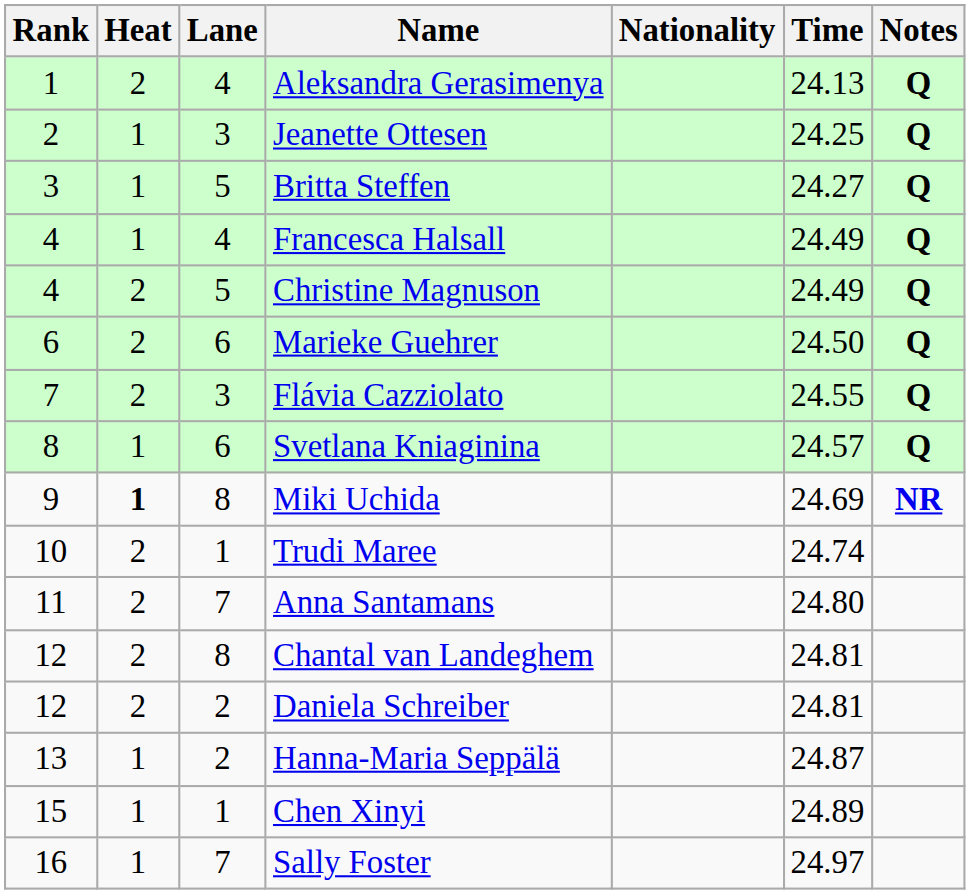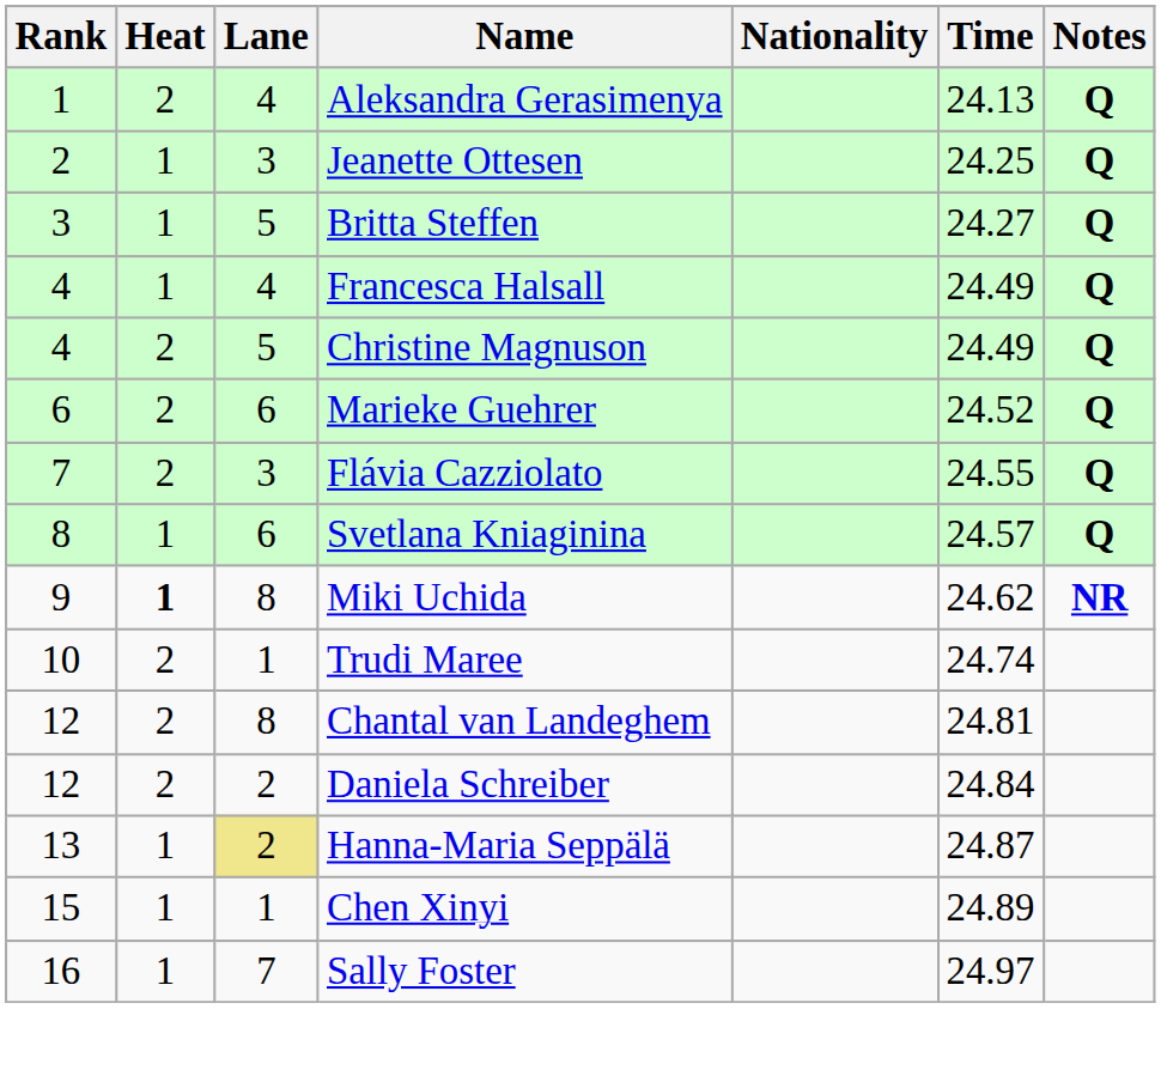 <table class="wikitable sortable" style="text-align:center">
 <tr>
 <th>Rank</th>
 <th>Heat</th>
 <th>Lane</th>
 <th>Name</th>
 <th>Nationality</th>
 <th>Time</th>
 <th>Notes</th>
 </tr>
 <tr bgcolor=ccffcc>
 <td>1</td>
 <td>2</td>
 <td>4</td>
 <td align=left><a href='#'>Aleksandra Gerasimenya</a></td>
 <td align=left></td>
 <td>24.13</td>
 <td><strong>Q</strong></td>
 </tr>
 <tr bgcolor=ccffcc>
 <td>2</td>
 <td>1</td>
 <td>3</td>
 <td align=left><a href='#'>Jeanette Ottesen</a></td>
 <td align=left></td>
 <td>24.25</td>
 <td><strong>Q</strong></td>
 </tr>
 <tr bgcolor=ccffcc>
 <td>3</td>
 <td>1</td>
 <td>5</td>
 <td align=left><a href='#'>Britta Steffen</a></td>
 <td align=left></td>
 <td>24.27</td>
 <td><strong>Q</strong></td>
 </tr>
 <tr bgcolor=ccffcc>
 <td>4</td>
 <td>1</td>
 <td>4</td>
 <td align=left><a href='#'>Francesca Halsall</a></td>
 <td align=left></td>
 <td>24.49</td>
 <td><strong>Q</strong></td>
 </tr>
 <tr bgcolor=ccffcc>
 <td>4</td>
 <td>2</td>
 <td>5</td>
 <td align=left><a href='#'>Christine Magnuson</a></td>
 <td align=left></td>
 <td>24.49</td>
 <td><strong>Q</strong></td>
 </tr>
 <tr bgcolor=ccffcc>
 <td>6</td>
 <td>2</td>
 <td>6</td>
 <td align=left><a href='#'>Marieke Guehrer</a></td>
 <td align=left></td>
-<td>24.50</td>
+<td>24.52</td>
 <td><strong>Q</strong></td>
 </tr>
 <tr bgcolor=ccffcc>
 <td>7</td>
 <td>2</td>
 <td>3</td>
 <td align=left><a href='#'>Flávia Cazziolato</a></td>
 <td align=left></td>
 <td>24.55</td>
 <td><strong>Q</strong></td>
 </tr>
 <tr bgcolor=ccffcc>
 <td>8</td>
 <td>1</td>
 <td>6</td>
 <td align=left><a href='#'>Svetlana Kniaginina</a></td>
 <td align=left></td>
 <td>24.57</td>
 <td><strong>Q</strong></td>
 </tr>
 <tr>
 <td>9</td>
 <td><strong>1</strong></td>
 <td>8</td>
 <td align=left><a href='#'>Miki Uchida</a></td>
 <td align=left></td>
-<td>24.69</td>
+<td>24.62</td>
 <td><strong><a href='#'>NR</a></strong></td>
 </tr>
 <tr>
 <td>10</td>
 <td>2</td>
 <td>1</td>
 <td align=left><a href='#'>Trudi Maree</a></td>
 <td align=left></td>
 <td>24.74</td>
-<td></td>
-</tr>
-<tr>
-<td>11</td>
-<td>2</td>
-<td>7</td>
-<td align=left><a href='#'>Anna Santamans</a></td>
-<td align=left></td>
-<td>24.80</td>
 <td></td>
 </tr>
 <tr>
 <td>12</td>
 <td>2</td>
 <td>8</td>
 <td align=left><a href='#'>Chantal van Landeghem</a></td>
 <td align=left></td>
 <td>24.81</td>
 <td></td>
 </tr>
 <tr>
 <td>12</td>
 <td>2</td>
 <td>2</td>
 <td align=left><a href='#'>Daniela Schreiber</a></td>
 <td align=left></td>
-<td>24.81</td>
+<td>24.84</td>
 <td></td>
 </tr>
 <tr>
 <td>13</td>
 <td>1</td>
-<td>2</td>
+<td style="background: khaki;">2</td>
 <td align=left><a href='#'>Hanna-Maria Seppälä</a></td>
 <td align=left></td>
 <td>24.87</td>
 <td></td>
 </tr>
 <tr>
 <td>15</td>
 <td>1</td>
 <td>1</td>
 <td align=left><a href='#'>Chen Xinyi</a></td>
 <td align=left></td>
 <td>24.89</td>
 <td></td>
 </tr>
 <tr>
 <td>16</td>
 <td>1</td>
 <td>7</td>
 <td align=left><a href='#'>Sally Foster</a></td>
 <td align=left></td>
 <td>24.97</td>
 <td></td>
 </tr>
 </table>
